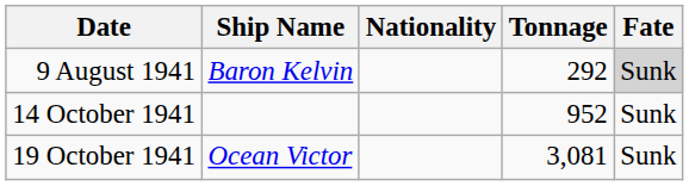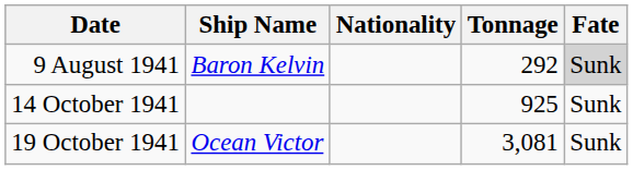 <table class="wikitable sortable" style="margin: 1em auto 1em auto;" style="margin: 1em auto 1em auto;">
 <tr>
 <th>Date</th>
 <th>Ship Name</th>
 <th>Nationality</th>
 <th>Tonnage</th>
 <th>Fate</th>
 </tr>
 <tr>
 <td align="right">9 August 1941</td>
 <td align="left"><a href='#'><em>Baron Kelvin</em></a></td>
 <td align="left"></td>
 <td align="right">292</td>
 <td align="left" style="background: lightgrey;">Sunk</td>
 </tr>
 <tr>
 <td align="right">14 October 1941</td>
 <td align="left"></td>
 <td align="left"></td>
-<td align="right">952</td>
+<td align="right">925</td>
 <td align="left">Sunk</td>
 </tr>
 <tr>
 <td align="right">19 October 1941</td>
 <td align="left"><a href='#'><em>Ocean Victor</em></a></td>
 <td align="left"></td>
 <td align="right">3,081</td>
 <td align="left">Sunk</td>
 </tr>
 </table>
